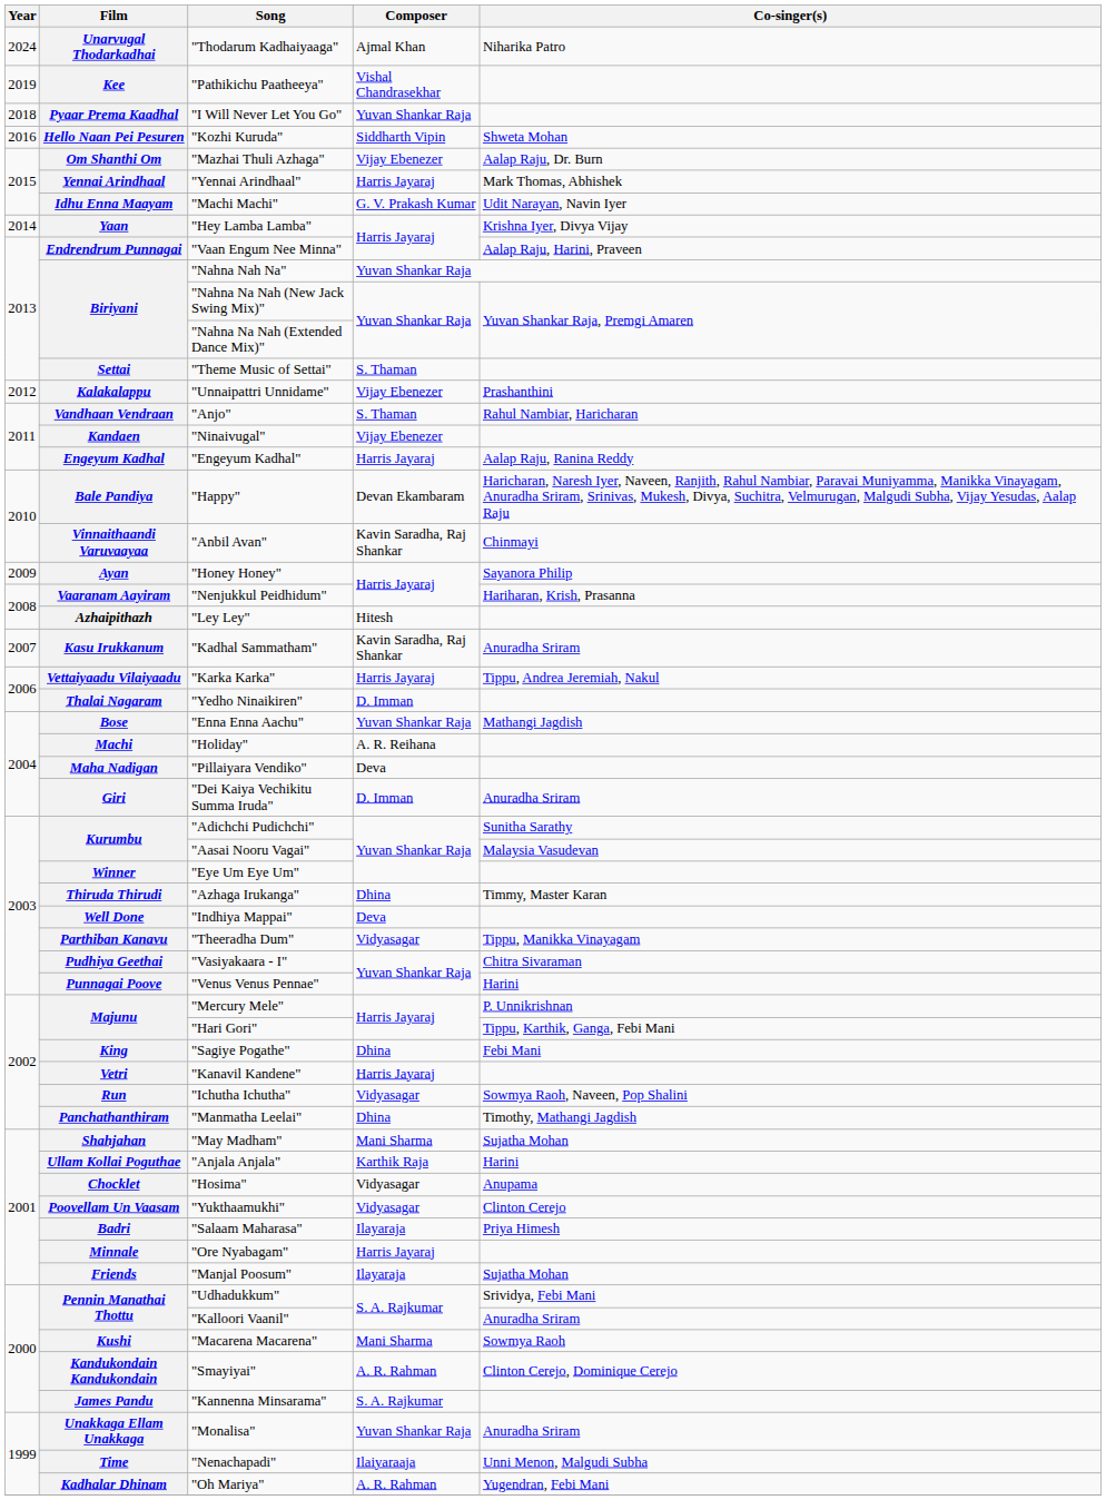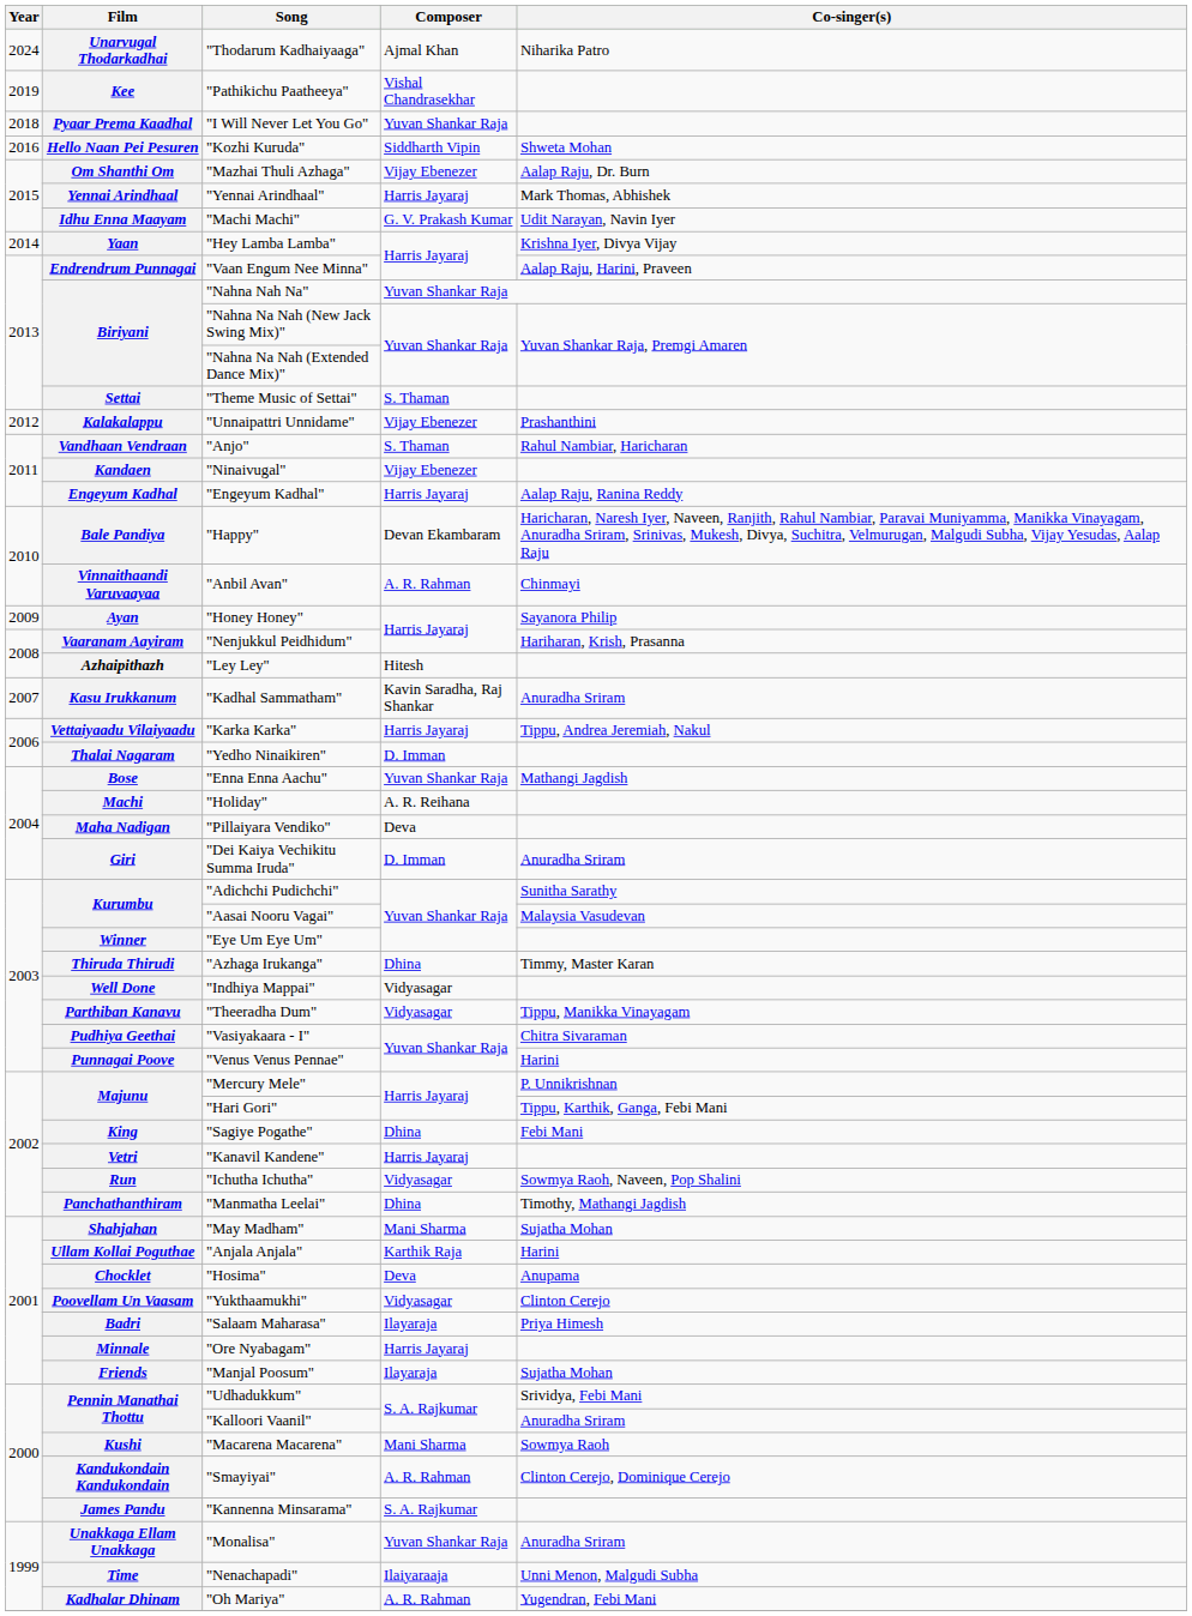 <table class="wikitable sortable">
 <tr style="background:#cfc; text-align:center;">
 <th>Year</th>
 <th>Film</th>
 <th>Song</th>
 <th>Composer</th>
 <th>Co-singer(s)</th>
 </tr>
 <tr>
 <td>2024</td>
 <th><em><a href='#'>Unarvugal Thodarkadhai</a></em></th>
 <td>"Thodarum Kadhaiyaaga"</td>
 <td>Ajmal Khan</td>
 <td>Niharika Patro</td>
 </tr>
 <tr>
 <td>2019</td>
 <th><em><a href='#'>Kee</a></em></th>
 <td>"Pathikichu Paatheeya"</td>
 <td><a href='#'>Vishal Chandrasekhar</a></td>
 <td></td>
 </tr>
 <tr>
 <td>2018</td>
 <th><em><a href='#'>Pyaar Prema Kaadhal</a></em></th>
 <td>"I Will Never Let You Go"</td>
 <td><a href='#'>Yuvan Shankar Raja</a></td>
 <td></td>
 </tr>
 <tr>
 <td>2016</td>
 <th><em><a href='#'>Hello Naan Pei Pesuren</a></em></th>
 <td>"Kozhi Kuruda"</td>
 <td><a href='#'>Siddharth Vipin</a></td>
 <td><a href='#'>Shweta Mohan</a></td>
 </tr>
 <tr>
 <td rowspan="3">2015</td>
 <th><em><a href='#'>Om Shanthi Om</a></em></th>
 <td>"Mazhai Thuli Azhaga"</td>
 <td><a href='#'>Vijay Ebenezer</a></td>
 <td><a href='#'>Aalap Raju</a>, Dr. Burn</td>
 </tr>
 <tr>
 <th><em><a href='#'>Yennai Arindhaal</a></em></th>
 <td>"Yennai Arindhaal"</td>
 <td><a href='#'>Harris Jayaraj</a></td>
 <td>Mark Thomas, Abhishek</td>
 </tr>
 <tr>
 <th><em><a href='#'>Idhu Enna Maayam</a></em></th>
 <td>"Machi Machi"</td>
 <td><a href='#'>G. V. Prakash Kumar</a></td>
 <td><a href='#'>Udit Narayan</a>, Navin Iyer</td>
 </tr>
 <tr>
 <td rowspan="1">2014</td>
 <th><em><a href='#'>Yaan</a></em></th>
 <td>"Hey Lamba Lamba"</td>
 <td rowspan="2"><a href='#'>Harris Jayaraj</a></td>
 <td><a href='#'>Krishna Iyer</a>, Divya Vijay</td>
 </tr>
 <tr>
 <td rowspan="5">2013</td>
 <th><em><a href='#'>Endrendrum Punnagai</a></em></th>
 <td>"Vaan Engum Nee Minna"</td>
 <td><a href='#'>Aalap Raju</a>, <a href='#'>Harini</a>, Praveen</td>
 </tr>
 <tr>
 <th rowspan="3"><em><a href='#'>Biriyani</a></em></th>
 <td>"Nahna Nah Na"</td>
 <td colspan="2"><a href='#'>Yuvan Shankar Raja</a></td>
 </tr>
 <tr>
 <td>"Nahna Na Nah (New Jack Swing Mix)"</td>
 <td rowspan="2"><a href='#'>Yuvan Shankar Raja</a></td>
 <td rowspan="2"><a href='#'>Yuvan Shankar Raja</a>, <a href='#'>Premgi Amaren</a></td>
 </tr>
 <tr>
 <td>"Nahna Na Nah (Extended Dance Mix)"</td>
 </tr>
 <tr>
 <th><em><a href='#'>Settai</a></em></th>
 <td>"Theme Music of Settai"</td>
 <td><a href='#'>S. Thaman</a></td>
 <td></td>
 </tr>
 <tr>
 <td>2012</td>
 <th><em><a href='#'>Kalakalappu</a></em></th>
 <td>"Unnaipattri Unnidame"</td>
 <td><a href='#'>Vijay Ebenezer</a></td>
 <td><a href='#'>Prashanthini</a></td>
 </tr>
 <tr>
 <td rowspan="3">2011</td>
 <th><em><a href='#'>Vandhaan Vendraan</a></em></th>
 <td>"Anjo"</td>
 <td><a href='#'>S. Thaman</a></td>
 <td><a href='#'>Rahul Nambiar</a>, <a href='#'>Haricharan</a></td>
 </tr>
 <tr>
 <th><em><a href='#'>Kandaen</a></em></th>
 <td>"Ninaivugal"</td>
 <td><a href='#'>Vijay Ebenezer</a></td>
 <td></td>
 </tr>
 <tr>
 <th><em><a href='#'>Engeyum Kadhal</a></em></th>
 <td>"Engeyum Kadhal"</td>
 <td><a href='#'>Harris Jayaraj</a></td>
 <td><a href='#'>Aalap Raju</a>, <a href='#'>Ranina Reddy</a></td>
 </tr>
 <tr>
 <td rowspan="2">2010</td>
 <th><em><a href='#'>Bale Pandiya</a></em></th>
 <td>"Happy"</td>
 <td>Devan Ekambaram</td>
 <td><a href='#'>Haricharan</a>, <a href='#'>Naresh Iyer</a>, Naveen, <a href='#'>Ranjith</a>, <a href='#'>Rahul Nambiar</a>, <a href='#'>Paravai Muniyamma</a>, <a href='#'>Manikka Vinayagam</a>, <a href='#'>Anuradha Sriram</a>, <a href='#'>Srinivas</a>, <a href='#'>Mukesh</a>, Divya, <a href='#'>Suchitra</a>, <a href='#'>Velmurugan</a>, <a href='#'>Malgudi Subha</a>, <a href='#'>Vijay Yesudas</a>, <a href='#'>Aalap Raju</a></td>
 </tr>
 <tr>
 <th><em><a href='#'>Vinnaithaandi Varuvaayaa</a></em></th>
 <td>"Anbil Avan"</td>
-<td>Kavin Saradha, Raj Shankar</td>
+<td><a href='#'>A. R. Rahman</a></td>
 <td><a href='#'>Chinmayi</a></td>
 </tr>
 <tr>
 <td>2009</td>
 <th><em><a href='#'>Ayan</a></em></th>
 <td>"Honey Honey"</td>
 <td rowspan="2"><a href='#'>Harris Jayaraj</a></td>
 <td><a href='#'>Sayanora Philip</a></td>
 </tr>
 <tr>
 <td rowspan=2>2008</td>
 <th><em><a href='#'>Vaaranam Aayiram</a></em></th>
 <td>"Nenjukkul Peidhidum"</td>
 <td><a href='#'>Hariharan</a>, <a href='#'>Krish</a>, Prasanna</td>
 </tr>
 <tr>
 <th><em>Azhaipithazh</em></th>
 <td>"Ley Ley"</td>
 <td>Hitesh</td>
 <td></td>
 </tr>
 <tr>
 <td>2007</td>
 <th><em><a href='#'>Kasu Irukkanum</a></em></th>
 <td>"Kadhal Sammatham"</td>
 <td>Kavin Saradha, Raj Shankar</td>
 <td><a href='#'>Anuradha Sriram</a></td>
 </tr>
 <tr>
 <td rowspan="2">2006</td>
 <th><em><a href='#'>Vettaiyaadu Vilaiyaadu</a></em></th>
 <td>"Karka Karka"</td>
 <td><a href='#'>Harris Jayaraj</a></td>
 <td><a href='#'>Tippu</a>, <a href='#'>Andrea Jeremiah</a>, <a href='#'>Nakul</a></td>
 </tr>
 <tr>
 <th><em><a href='#'>Thalai Nagaram</a></em></th>
 <td>"Yedho Ninaikiren"</td>
 <td><a href='#'>D. Imman</a></td>
 <td></td>
 </tr>
 <tr>
 <td rowspan="4">2004</td>
 <th><em><a href='#'>Bose</a></em></th>
 <td>"Enna Enna Aachu"</td>
 <td><a href='#'>Yuvan Shankar Raja</a></td>
 <td><a href='#'>Mathangi Jagdish</a></td>
 </tr>
 <tr>
 <th><em><a href='#'>Machi</a></em></th>
 <td>"Holiday"</td>
 <td>A. R. Reihana</td>
 <td></td>
 </tr>
 <tr>
 <th><em><a href='#'>Maha Nadigan</a></em></th>
 <td>"Pillaiyara Vendiko"</td>
 <td>Deva</td>
 <td></td>
 </tr>
 <tr>
 <th><em><a href='#'>Giri</a></em></th>
 <td>"Dei Kaiya Vechikitu Summa Iruda"</td>
 <td><a href='#'>D. Imman</a></td>
 <td><a href='#'>Anuradha Sriram</a></td>
 </tr>
 <tr>
 <td rowspan="8">2003</td>
 <th rowspan="2"><em><a href='#'>Kurumbu</a></em></th>
 <td>"Adichchi Pudichchi"</td>
 <td rowspan="3"><a href='#'>Yuvan Shankar Raja</a></td>
 <td><a href='#'>Sunitha Sarathy</a></td>
 </tr>
 <tr>
 <td>"Aasai Nooru Vagai"</td>
 <td><a href='#'>Malaysia Vasudevan</a></td>
 </tr>
 <tr>
 <th><em><a href='#'>Winner</a> </em></th>
 <td>"Eye Um Eye Um"</td>
 <td></td>
 </tr>
 <tr>
 <th><em><a href='#'>Thiruda Thirudi</a></em></th>
 <td>"Azhaga Irukanga"</td>
 <td><a href='#'>Dhina</a></td>
 <td>Timmy, Master Karan</td>
 </tr>
 <tr>
 <th><em><a href='#'>Well Done</a></em></th>
 <td>"Indhiya Mappai"</td>
-<td><a href='#'>Deva</a></td>
+<td>Vidyasagar</td>
 <td></td>
 </tr>
 <tr>
 <th><em><a href='#'>Parthiban Kanavu</a></em></th>
 <td>"Theeradha Dum"</td>
 <td><a href='#'>Vidyasagar</a></td>
 <td><a href='#'>Tippu</a>, <a href='#'>Manikka Vinayagam</a></td>
 </tr>
 <tr>
 <th><em><a href='#'>Pudhiya Geethai</a></em></th>
 <td>"Vasiyakaara - I"</td>
 <td rowspan="2"><a href='#'>Yuvan Shankar Raja</a></td>
 <td><a href='#'>Chitra Sivaraman</a></td>
 </tr>
 <tr>
 <th><em><a href='#'>Punnagai Poove</a></em></th>
 <td>"Venus Venus Pennae"</td>
 <td><a href='#'>Harini</a></td>
 </tr>
 <tr>
 <td rowspan="6">2002</td>
 <th rowspan="2"><em><a href='#'>Majunu</a></em></th>
 <td>"Mercury Mele"</td>
 <td rowspan=2><a href='#'>Harris Jayaraj</a></td>
 <td><a href='#'>P. Unnikrishnan</a></td>
 </tr>
 <tr>
 <td>"Hari Gori"</td>
 <td><a href='#'>Tippu</a>, <a href='#'>Karthik</a>, <a href='#'>Ganga</a>, Febi Mani</td>
 </tr>
 <tr>
 <th><em><a href='#'>King</a></em></th>
 <td>"Sagiye Pogathe"</td>
 <td><a href='#'>Dhina</a></td>
 <td><a href='#'>Febi Mani</a></td>
 </tr>
 <tr>
 <th><em><a href='#'>Vetri</a></em></th>
 <td>"Kanavil Kandene"</td>
 <td><a href='#'>Harris Jayaraj</a></td>
 <td></td>
 </tr>
 <tr>
 <th><em><a href='#'>Run</a></em></th>
 <td>"Ichutha Ichutha"</td>
 <td><a href='#'>Vidyasagar</a></td>
 <td><a href='#'>Sowmya Raoh</a>, Naveen, <a href='#'>Pop Shalini</a></td>
 </tr>
 <tr>
 <th><em><a href='#'>Panchathanthiram</a></em></th>
 <td>"Manmatha Leelai"</td>
 <td><a href='#'>Dhina</a></td>
 <td>Timothy, <a href='#'>Mathangi Jagdish</a></td>
 </tr>
 <tr>
 <td rowspan="7">2001</td>
 <th><em><a href='#'>Shahjahan</a></em></th>
 <td>"May Madham"</td>
 <td><a href='#'>Mani Sharma</a></td>
 <td><a href='#'>Sujatha Mohan</a></td>
 </tr>
 <tr>
 <th><em><a href='#'>Ullam Kollai Poguthae</a></em></th>
 <td>"Anjala Anjala"</td>
 <td><a href='#'>Karthik Raja</a></td>
 <td><a href='#'>Harini</a></td>
 </tr>
 <tr>
 <th><em><a href='#'>Chocklet</a></em></th>
 <td>"Hosima"</td>
-<td>Vidyasagar</td>
+<td><a href='#'>Deva</a></td>
 <td><a href='#'>Anupama</a></td>
 </tr>
 <tr>
 <th><em><a href='#'>Poovellam Un Vaasam</a></em></th>
 <td>"Yukthaamukhi"</td>
 <td><a href='#'>Vidyasagar</a></td>
 <td><a href='#'>Clinton Cerejo</a></td>
 </tr>
 <tr>
 <th><em><a href='#'>Badri</a></em></th>
 <td>"Salaam Maharasa"</td>
 <td><a href='#'>Ilayaraja</a></td>
 <td><a href='#'>Priya Himesh</a></td>
 </tr>
 <tr>
 <th><em><a href='#'>Minnale</a></em></th>
 <td>"Ore Nyabagam"</td>
 <td><a href='#'>Harris Jayaraj</a></td>
 <td></td>
 </tr>
 <tr>
 <th><em><a href='#'>Friends</a></em></th>
 <td>"Manjal Poosum"</td>
 <td><a href='#'>Ilayaraja</a></td>
 <td><a href='#'>Sujatha Mohan</a></td>
 </tr>
 <tr>
 <td rowspan="5">2000</td>
 <th rowspan="2"><em><a href='#'>Pennin Manathai Thottu</a></em></th>
 <td>"Udhadukkum"</td>
 <td rowspan=2><a href='#'>S. A. Rajkumar</a></td>
 <td>Srividya, <a href='#'>Febi Mani</a></td>
 </tr>
 <tr>
 <td>"Kalloori Vaanil"</td>
 <td><a href='#'>Anuradha Sriram</a></td>
 </tr>
 <tr>
 <th><em><a href='#'>Kushi</a></em></th>
 <td>"Macarena Macarena"</td>
 <td><a href='#'>Mani Sharma</a></td>
 <td><a href='#'>Sowmya Raoh</a></td>
 </tr>
 <tr>
 <th><em><a href='#'>Kandukondain Kandukondain</a></em></th>
 <td>"Smayiyai"</td>
 <td><a href='#'>A. R. Rahman</a></td>
 <td><a href='#'>Clinton Cerejo</a>, <a href='#'>Dominique Cerejo</a></td>
 </tr>
 <tr>
 <th><em><a href='#'>James Pandu</a></em></th>
 <td>"Kannenna Minsarama"</td>
 <td><a href='#'>S. A. Rajkumar</a></td>
 <td></td>
 </tr>
 <tr>
 <td rowspan="3">1999</td>
 <th><em><a href='#'>Unakkaga Ellam Unakkaga</a></em></th>
 <td>"Monalisa"</td>
 <td><a href='#'>Yuvan Shankar Raja</a></td>
 <td><a href='#'>Anuradha Sriram</a></td>
 </tr>
 <tr>
 <th><em><a href='#'>Time</a></em></th>
 <td>"Nenachapadi"</td>
 <td><a href='#'>Ilaiyaraaja</a></td>
 <td><a href='#'>Unni Menon</a>, <a href='#'>Malgudi Subha</a></td>
 </tr>
 <tr>
 <th><em><a href='#'>Kadhalar Dhinam</a></em></th>
 <td>"Oh Mariya"</td>
 <td><a href='#'>A. R. Rahman</a></td>
 <td><a href='#'>Yugendran</a>, <a href='#'>Febi Mani</a></td>
 </tr>
 <tr>
 </tr>
 </table>
